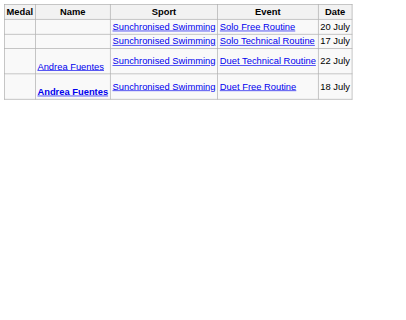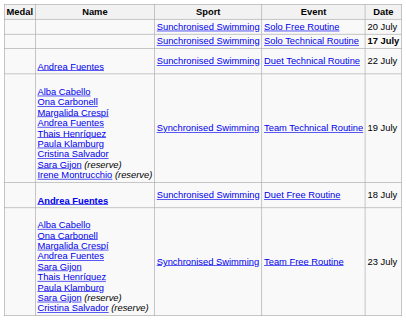 <table class="wikitable sortable" style="font-size:90%">
 <tr>
 <th>Medal</th>
 <th>Name</th>
 <th>Sport</th>
 <th>Event</th>
 <th>Date</th>
 </tr>
 <tr>
 <td></td>
 <td></td>
 <td><a href='#'>Sunchronised Swimming</a></td>
 <td><a href='#'>Solo Free Routine</a></td>
 <td>20 July</td>
 </tr>
 <tr>
 <td></td>
 <td></td>
 <td><a href='#'>Sunchronised Swimming</a></td>
 <td><a href='#'>Solo Technical Routine</a></td>
-<td>17 July</td>
+<td><strong>17 July</strong></td>
 </tr>
 <tr>
 <td></td>
 <td><br><a href='#'>Andrea Fuentes</a></td>
 <td><a href='#'>Sunchronised Swimming</a></td>
 <td><a href='#'>Duet Technical Routine</a></td>
 <td>22 July</td>
 </tr>
 <tr>
 <td></td>
+<td><br><a href='#'>Alba Cabello</a><br><a href='#'>Ona Carbonell</a><br><a href='#'>Margalida Crespí</a><br><a href='#'>Andrea Fuentes</a><br><a href='#'>Thais Henríquez</a><br><a href='#'>Paula Klamburg</a><br><a href='#'>Cristina Salvador</a><br><a href='#'>Sara Gijon</a> <em>(reserve)</em><br><a href='#'>Irene Montrucchio</a> <em>(reserve)</em></td>
+<td><a href='#'>Synchronised Swimming</a></td>
+<td><a href='#'>Team Technical Routine</a></td>
+<td>19 July</td>
+</tr>
+<tr>
+<td></td>
 <td><strong><br><a href='#'>Andrea Fuentes</a></strong></td>
 <td><a href='#'>Sunchronised Swimming</a></td>
 <td><a href='#'>Duet Free Routine</a></td>
 <td>18 July</td>
 </tr>
+<tr>
+<td></td>
+<td><br><a href='#'>Alba Cabello</a><br><a href='#'>Ona Carbonell</a><br><a href='#'>Margalida Crespí</a><br><a href='#'>Andrea Fuentes</a><br><a href='#'>Sara Gijon</a><br><a href='#'>Thais Henríquez</a><br><a href='#'>Paula Klamburg</a><br><a href='#'>Sara Gijon</a> <em>(reserve)</em><br><a href='#'>Cristina Salvador</a> <em>(reserve)</em></td>
+<td><a href='#'>Synchronised Swimming</a></td>
+<td><a href='#'>Team Free Routine</a></td>
+<td>23 July</td>
+</tr>
 </table>
